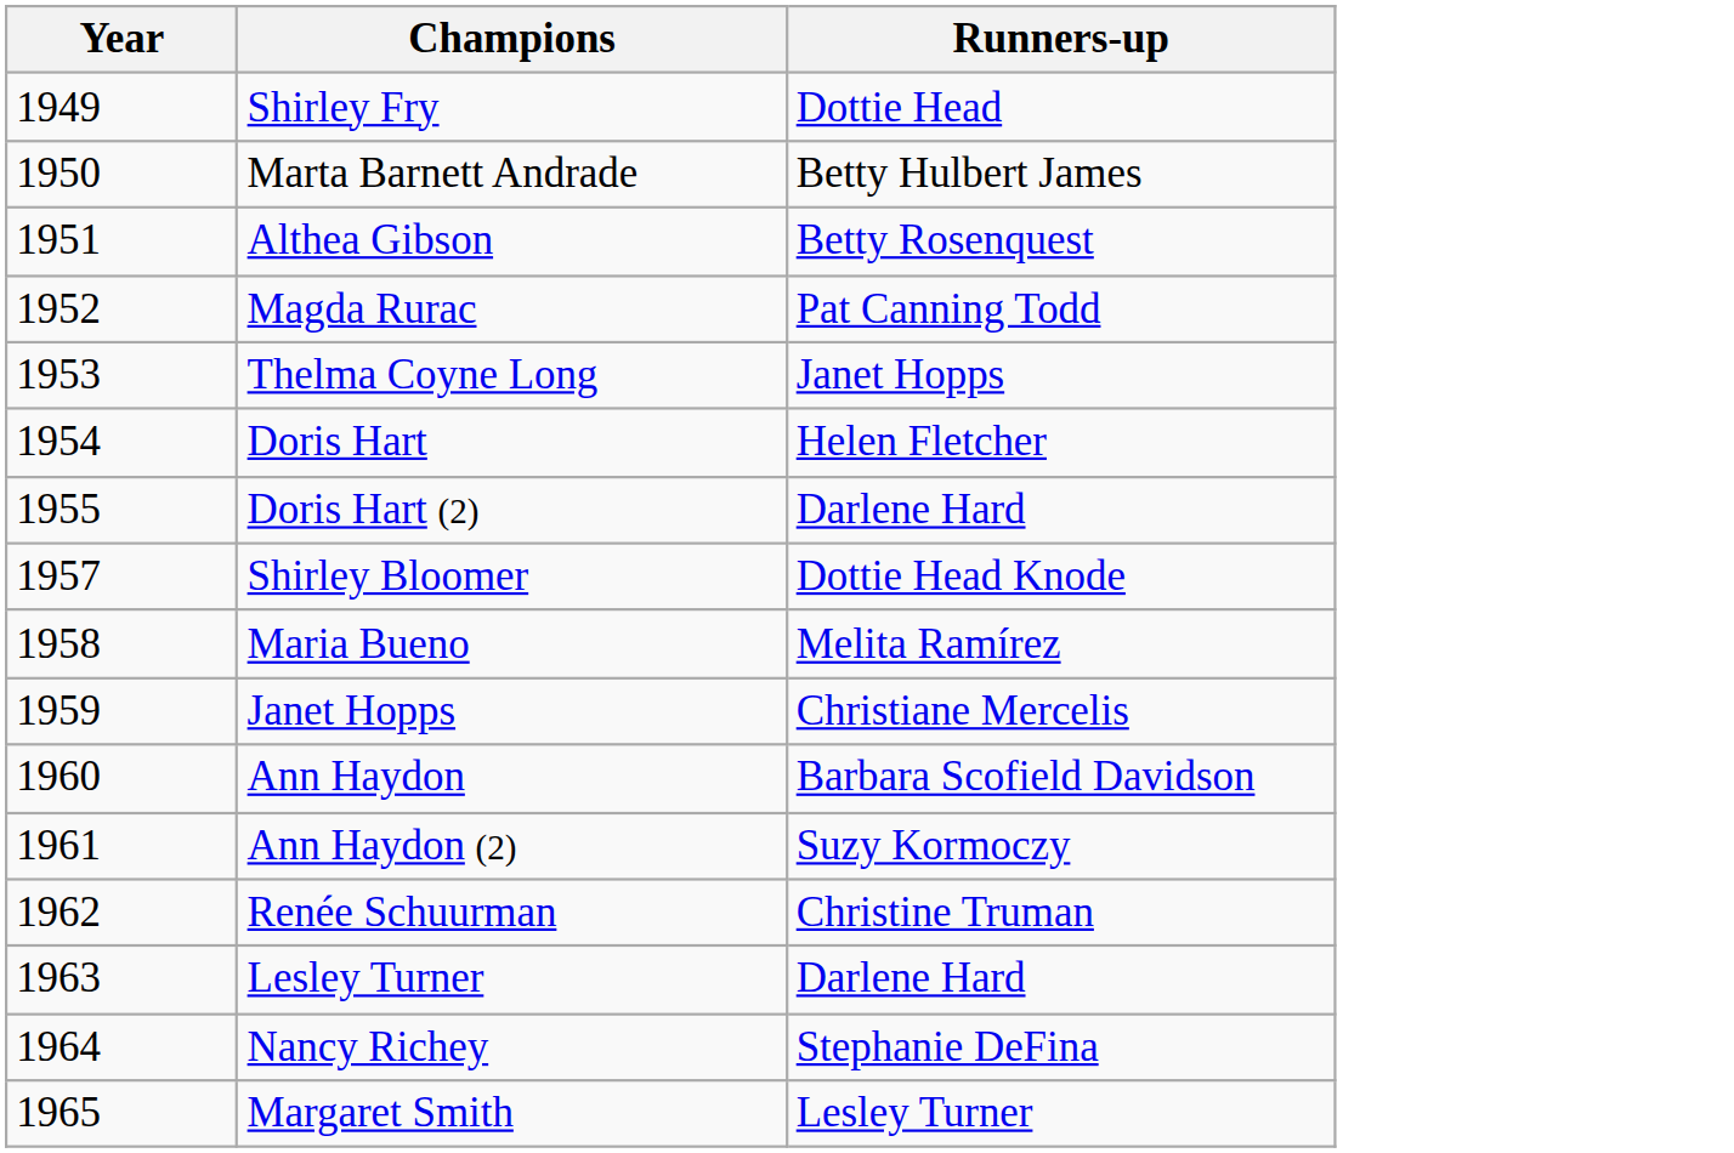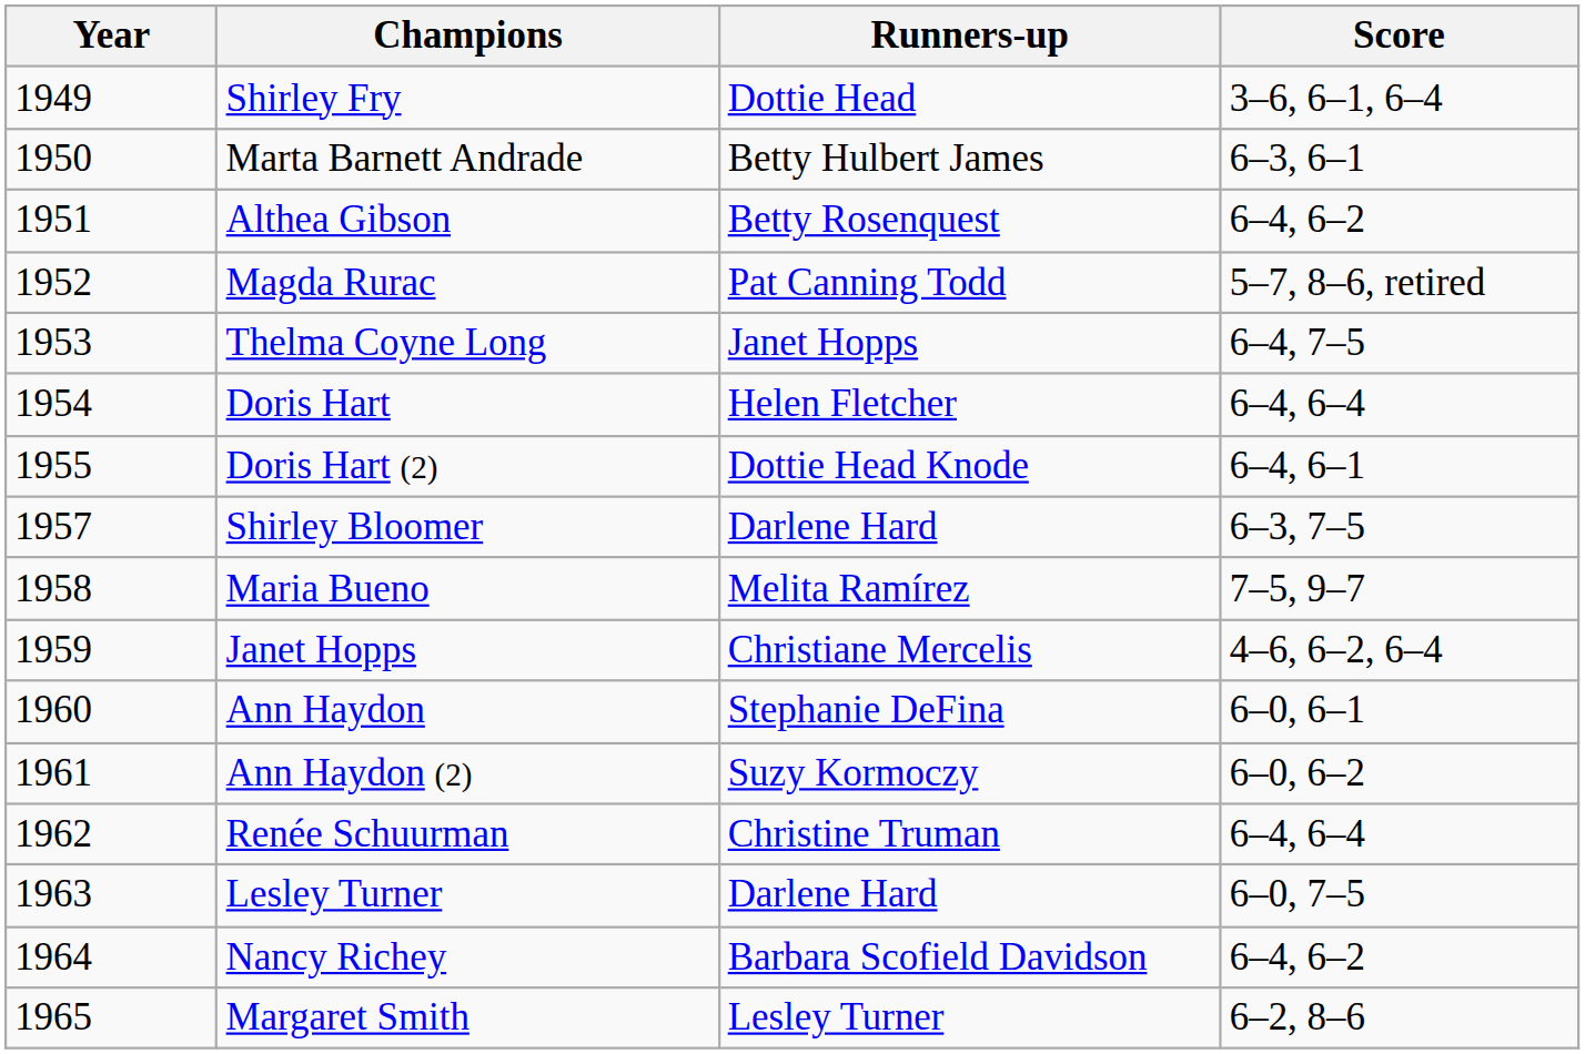 <table class="wikitable">
 <tr>
 <th style="width:80px">Year</th>
 <th style="width:200px">Champions</th>
 <th style="width:200px">Runners-up</th>
+<th style="width:140px" class="unsortable">Score</th>
 </tr>
 <tr>
 <td>1949</td>
 <td> <a href='#'>Shirley Fry</a></td>
 <td> <a href='#'>Dottie Head</a></td>
+<td>3–6, 6–1, 6–4</td>
 </tr>
 <tr>
 <td>1950</td>
 <td> Marta Barnett Andrade</td>
 <td> Betty Hulbert James</td>
+<td>6–3, 6–1</td>
 </tr>
 <tr>
 <td>1951</td>
 <td> <a href='#'>Althea Gibson</a></td>
 <td> <a href='#'>Betty Rosenquest</a></td>
+<td>6–4, 6–2</td>
 </tr>
 <tr>
 <td>1952</td>
 <td> <a href='#'>Magda Rurac</a></td>
 <td> <a href='#'>Pat Canning Todd</a></td>
+<td>5–7, 8–6, retired</td>
 </tr>
 <tr>
 <td>1953</td>
 <td> <a href='#'>Thelma Coyne Long</a></td>
 <td> <a href='#'>Janet Hopps</a></td>
+<td>6–4, 7–5</td>
 </tr>
 <tr>
 <td>1954</td>
 <td> <a href='#'>Doris Hart</a></td>
 <td> <a href='#'>Helen Fletcher</a></td>
+<td>6–4, 6–4</td>
 </tr>
 <tr>
 <td>1955</td>
 <td> <a href='#'>Doris Hart</a> <small>(2)</small></td>
-<td> <a href='#'>Darlene Hard</a></td>
+<td> <a href='#'>Dottie Head Knode</a></td>
+<td>6–4, 6–1</td>
 </tr>
 <tr>
 <td>1957</td>
 <td> <a href='#'>Shirley Bloomer</a></td>
-<td> <a href='#'>Dottie Head Knode</a></td>
+<td> <a href='#'>Darlene Hard</a></td>
+<td>6–3, 7–5</td>
 </tr>
 <tr>
 <td>1958</td>
 <td> <a href='#'>Maria Bueno</a></td>
 <td> <a href='#'>Melita Ramírez</a></td>
+<td>7–5, 9–7</td>
 </tr>
 <tr>
 <td>1959</td>
 <td> <a href='#'>Janet Hopps</a></td>
 <td> <a href='#'>Christiane Mercelis</a></td>
+<td>4–6, 6–2, 6–4</td>
 </tr>
 <tr>
 <td>1960</td>
 <td> <a href='#'>Ann Haydon</a></td>
-<td> <a href='#'>Barbara Scofield Davidson</a></td>
+<td> <a href='#'>Stephanie DeFina</a></td>
+<td>6–0, 6–1</td>
 </tr>
 <tr>
 <td>1961</td>
 <td> <a href='#'>Ann Haydon</a> <small>(2)</small></td>
 <td> <a href='#'>Suzy Kormoczy</a></td>
+<td>6–0, 6–2</td>
 </tr>
 <tr>
 <td>1962</td>
 <td> <a href='#'>Renée Schuurman</a></td>
 <td> <a href='#'>Christine Truman</a></td>
+<td>6–4, 6–4</td>
 </tr>
 <tr>
 <td>1963</td>
 <td> <a href='#'>Lesley Turner</a></td>
 <td> <a href='#'>Darlene Hard</a></td>
+<td>6–0, 7–5</td>
 </tr>
 <tr>
 <td>1964</td>
 <td> <a href='#'>Nancy Richey</a></td>
-<td> <a href='#'>Stephanie DeFina</a></td>
+<td> <a href='#'>Barbara Scofield Davidson</a></td>
+<td>6–4, 6–2</td>
 </tr>
 <tr>
 <td>1965</td>
 <td> <a href='#'>Margaret Smith</a></td>
 <td> <a href='#'>Lesley Turner</a></td>
+<td>6–2, 8–6</td>
 </tr>
 </table>
